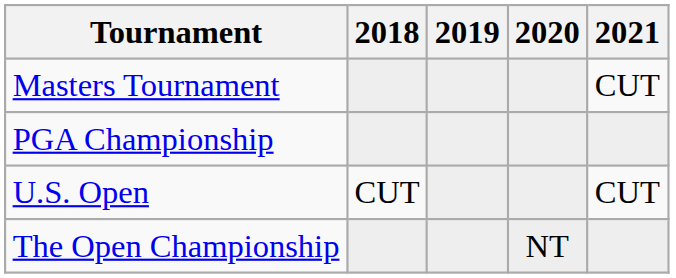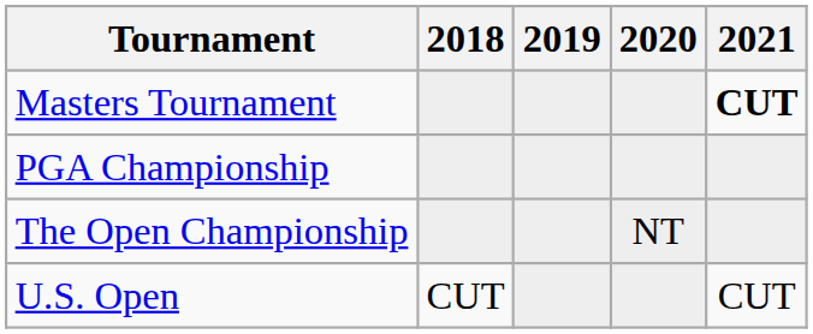 <table class="wikitable" style="font-size:95%;text-align:center;">
 <tr>
 <th>Tournament</th>
 <th>2018</th>
 <th>2019</th>
 <th>2020</th>
 <th>2021</th>
 </tr>
 <tr>
 <td align=left><a href='#'>Masters Tournament</a></td>
 <td style="background:#eeeeee;"></td>
 <td style="background:#eeeeee;"></td>
 <td style="background:#eeeeee;"></td>
-<td>CUT</td>
+<td><strong>CUT</strong></td>
 </tr>
 <tr>
 <td align=left><a href='#'>PGA Championship</a></td>
 <td style="background:#eeeeee;"></td>
 <td style="background:#eeeeee;"></td>
 <td style="background:#eeeeee;"></td>
 <td style="background:#eeeeee;"></td>
 </tr>
 <tr>
+<td align=left><a href='#'>The Open Championship</a></td>
+<td style="background:#eeeeee;"></td>
+<td style="background:#eeeeee;"></td>
+<td style="background:#eeeeee;">NT</td>
+<td style="background:#eeeeee;"></td>
+</tr>
+<tr>
 <td align=left><a href='#'>U.S. Open</a></td>
 <td>CUT</td>
 <td style="background:#eeeeee;"></td>
 <td style="background:#eeeeee;"></td>
 <td>CUT</td>
 </tr>
-<tr>
-<td align=left><a href='#'>The Open Championship</a></td>
-<td style="background:#eeeeee;"></td>
-<td style="background:#eeeeee;"></td>
-<td style="background:#eeeeee;">NT</td>
-<td style="background:#eeeeee;"></td>
-</tr>
 </table>
